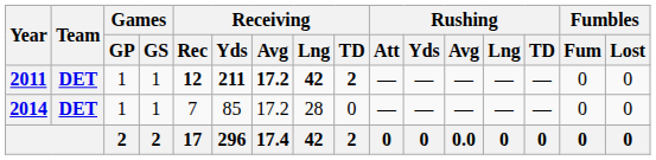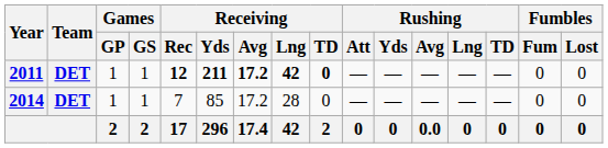 <table class="wikitable" style="text-align:center;">
 <tr>
 <th rowspan="2">Year</th>
 <th rowspan="2">Team</th>
 <th colspan="2">Games</th>
 <th colspan="5">Receiving</th>
 <th colspan="5">Rushing</th>
 <th colspan="2">Fumbles</th>
 </tr>
 <tr>
 <th>GP</th>
 <th>GS</th>
 <th>Rec</th>
 <th>Yds</th>
 <th>Avg</th>
 <th>Lng</th>
 <th>TD</th>
 <th>Att</th>
 <th>Yds</th>
 <th>Avg</th>
 <th>Lng</th>
 <th>TD</th>
 <th>Fum</th>
 <th>Lost</th>
 </tr>
 <tr>
 <th><a href='#'>2011</a></th>
 <th><a href='#'>DET</a></th>
 <td>1</td>
 <td>1</td>
 <td><strong>12</strong></td>
 <td><strong>211</strong></td>
 <td><strong>17.2</strong></td>
 <td><strong>42</strong></td>
-<td><strong>2</strong></td>
+<td><strong>0</strong></td>
 <td>—</td>
 <td>—</td>
 <td>—</td>
 <td>—</td>
 <td>—</td>
 <td>0</td>
 <td>0</td>
 </tr>
 <tr>
 <th><a href='#'>2014</a></th>
 <th><a href='#'>DET</a></th>
 <td>1</td>
 <td>1</td>
 <td>7</td>
 <td>85</td>
 <td>17.2</td>
 <td>28</td>
 <td>0</td>
 <td>—</td>
 <td>—</td>
 <td>—</td>
 <td>—</td>
 <td>—</td>
 <td>0</td>
 <td>0</td>
 </tr>
 <tr>
 <th colspan="2"></th>
 <th>2</th>
 <th>2</th>
 <th>17</th>
 <th>296</th>
 <th>17.4</th>
 <th>42</th>
 <th>2</th>
 <th>0</th>
 <th>0</th>
 <th>0.0</th>
 <th>0</th>
 <th>0</th>
 <th>0</th>
 <th>0</th>
 </tr>
 </table>
